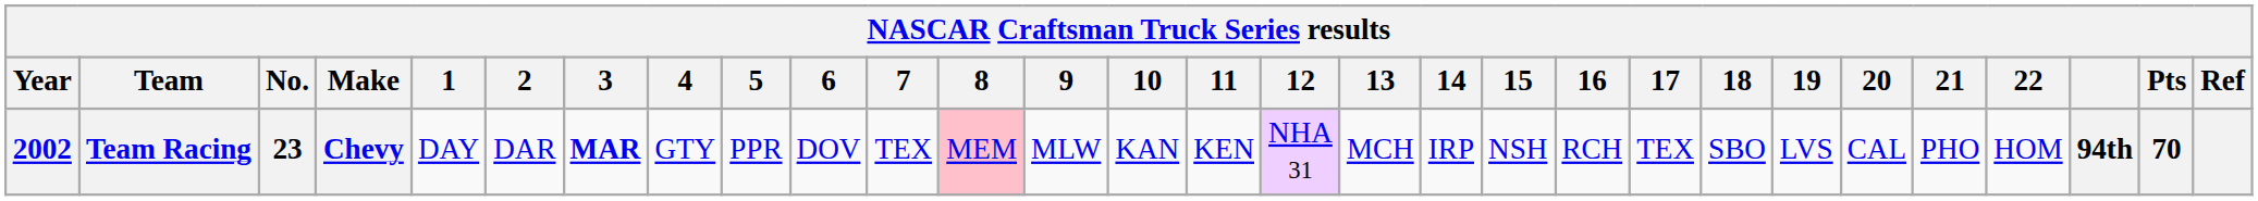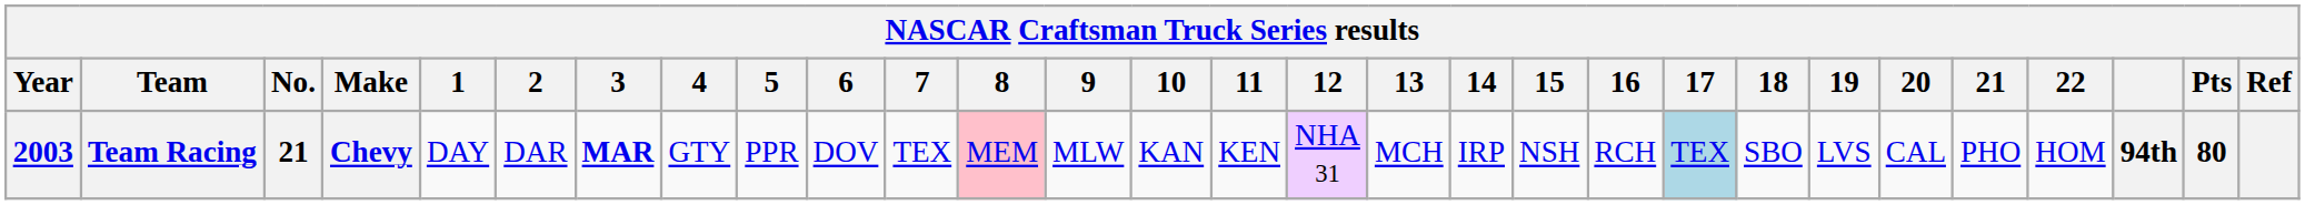 <table class="wikitable" style="text-align:center; font-size:75%">
 <tr>
 <th colspan=45><a href='#'>NASCAR</a> <a href='#'>Craftsman Truck Series</a> results</th>
 </tr>
 <tr>
 <th>Year</th>
 <th>Team</th>
 <th>No.</th>
 <th>Make</th>
 <th>1</th>
 <th>2</th>
 <th>3</th>
 <th>4</th>
 <th>5</th>
 <th>6</th>
 <th>7</th>
 <th>8</th>
 <th>9</th>
 <th>10</th>
 <th>11</th>
 <th>12</th>
 <th>13</th>
 <th>14</th>
 <th>15</th>
 <th>16</th>
 <th>17</th>
 <th>18</th>
 <th>19</th>
 <th>20</th>
 <th>21</th>
 <th>22</th>
 <th></th>
 <th>Pts</th>
 <th>Ref</th>
 </tr>
 <tr>
-<th><a href='#'>2002</a></th>
+<th><a href='#'>2003</a></th>
 <th><a href='#'>Team Racing</a></th>
-<th>23</th>
+<th>21</th>
 <th><a href='#'>Chevy</a></th>
 <td><a href='#'>DAY</a></td>
 <td><a href='#'>DAR</a></td>
 <td><strong><a href='#'>MAR</a></strong></td>
 <td><a href='#'>GTY</a></td>
 <td><a href='#'>PPR</a></td>
 <td><a href='#'>DOV</a></td>
 <td><a href='#'>TEX</a></td>
 <td style="background: pink;"><a href='#'>MEM</a></td>
 <td><a href='#'>MLW</a></td>
 <td><a href='#'>KAN</a></td>
 <td><a href='#'>KEN</a></td>
 <td style="background:#EFCFFF;"><a href='#'>NHA</a><br><small>31</small></td>
 <td><a href='#'>MCH</a></td>
 <td><a href='#'>IRP</a></td>
 <td><a href='#'>NSH</a></td>
 <td><a href='#'>RCH</a></td>
-<td><a href='#'>TEX</a></td>
+<td style="background: lightblue;"><a href='#'>TEX</a></td>
 <td><a href='#'>SBO</a></td>
 <td><a href='#'>LVS</a></td>
 <td><a href='#'>CAL</a></td>
 <td><a href='#'>PHO</a></td>
 <td><a href='#'>HOM</a></td>
 <th>94th</th>
-<th>70</th>
+<th>80</th>
 <th></th>
 </tr>
 </table>
